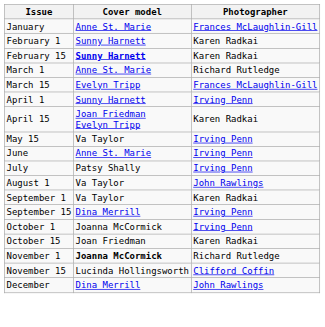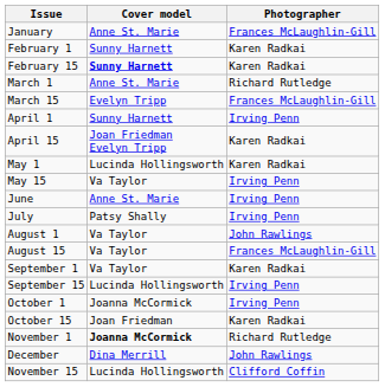 <table class="sortable wikitable">
 <tr>
 <th>Issue</th>
 <th>Cover model</th>
 <th>Photographer</th>
 </tr>
 <tr>
 <td>January</td>
 <td><a href='#'>Anne St. Marie</a></td>
 <td><a href='#'>Frances McLaughlin-Gill</a></td>
 </tr>
 <tr>
 <td>February 1</td>
 <td><a href='#'>Sunny Harnett</a></td>
 <td>Karen Radkai</td>
 </tr>
 <tr>
 <td>February 15</td>
 <td><strong><a href='#'>Sunny Harnett</a></strong></td>
 <td>Karen Radkai</td>
 </tr>
 <tr>
 <td>March 1</td>
 <td><a href='#'>Anne St. Marie</a></td>
 <td>Richard Rutledge</td>
 </tr>
 <tr>
 <td>March 15</td>
 <td><a href='#'>Evelyn Tripp</a></td>
 <td><a href='#'>Frances McLaughlin-Gill</a></td>
 </tr>
 <tr>
 <td>April 1</td>
 <td><a href='#'>Sunny Harnett</a></td>
 <td><a href='#'>Irving Penn</a></td>
 </tr>
 <tr>
 <td>April 15</td>
 <td><a href='#'>Joan Friedman</a><br><a href='#'>Evelyn Tripp</a></td>
 <td>Karen Radkai</td>
 </tr>
 <tr>
+<td>May 1</td>
+<td>Lucinda Hollingsworth</td>
+<td>Karen Radkai</td>
+</tr>
+<tr>
 <td>May 15</td>
 <td>Va Taylor</td>
 <td><a href='#'>Irving Penn</a></td>
 </tr>
 <tr>
 <td>June</td>
 <td><a href='#'>Anne St. Marie</a></td>
 <td><a href='#'>Irving Penn</a></td>
 </tr>
 <tr>
 <td>July</td>
 <td>Patsy Shally</td>
 <td><a href='#'>Irving Penn</a></td>
 </tr>
 <tr>
 <td>August 1</td>
 <td>Va Taylor</td>
 <td><a href='#'>John Rawlings</a></td>
 </tr>
 <tr>
+<td>August 15</td>
+<td>Va Taylor</td>
+<td><a href='#'>Frances McLaughlin-Gill</a></td>
+</tr>
+<tr>
 <td>September 1</td>
 <td>Va Taylor</td>
 <td>Karen Radkai</td>
 </tr>
 <tr>
 <td>September 15</td>
-<td><a href='#'>Dina Merrill</a></td>
+<td>Lucinda Hollingsworth</td>
 <td><a href='#'>Irving Penn</a></td>
 </tr>
 <tr>
 <td>October 1</td>
 <td>Joanna McCormick</td>
 <td><a href='#'>Irving Penn</a></td>
 </tr>
 <tr>
 <td>October 15</td>
 <td>Joan Friedman</td>
 <td>Karen Radkai</td>
 </tr>
 <tr>
 <td>November 1</td>
 <td><strong>Joanna McCormick</strong></td>
 <td>Richard Rutledge</td>
 </tr>
 <tr>
+<td>December</td>
+<td><a href='#'>Dina Merrill</a></td>
+<td><a href='#'>John Rawlings</a></td>
+</tr>
+<tr>
 <td>November 15</td>
 <td>Lucinda Hollingsworth</td>
 <td><a href='#'>Clifford Coffin</a></td>
 </tr>
-<tr>
-<td>December</td>
-<td><a href='#'>Dina Merrill</a></td>
-<td><a href='#'>John Rawlings</a></td>
-</tr>
 </table>
